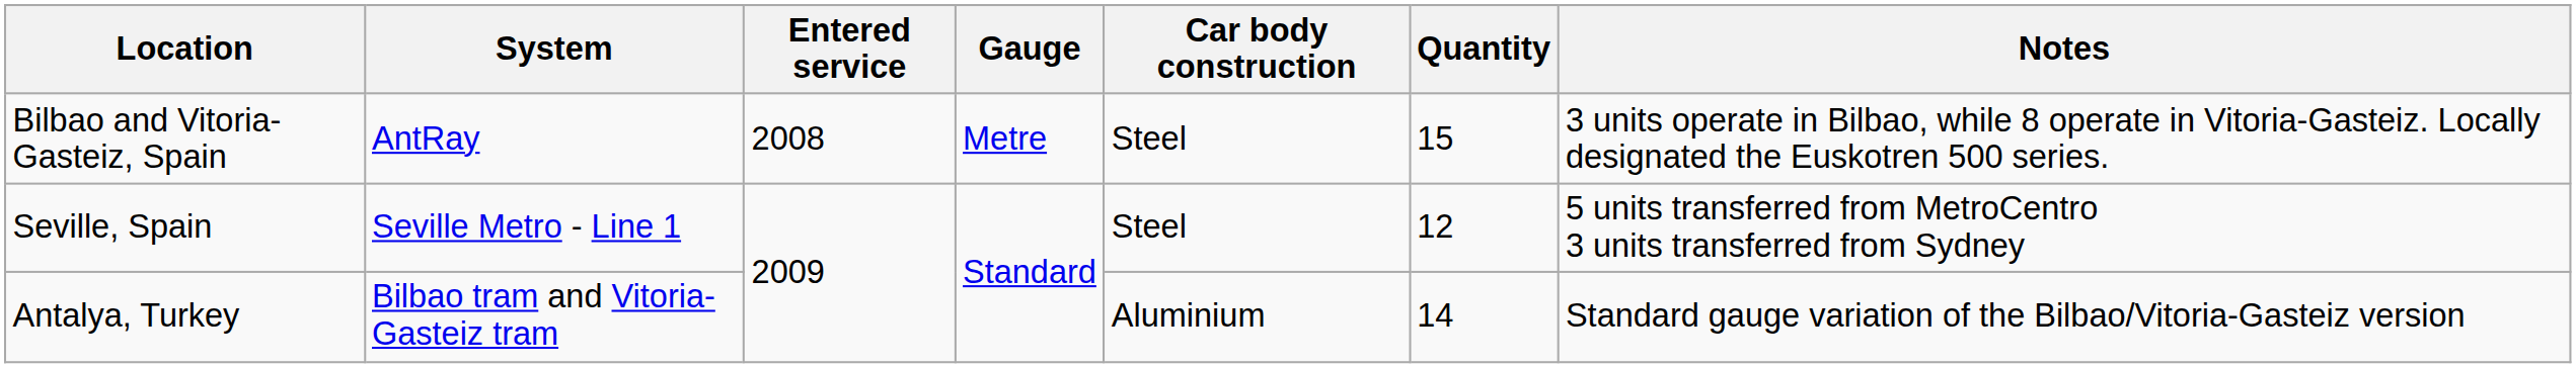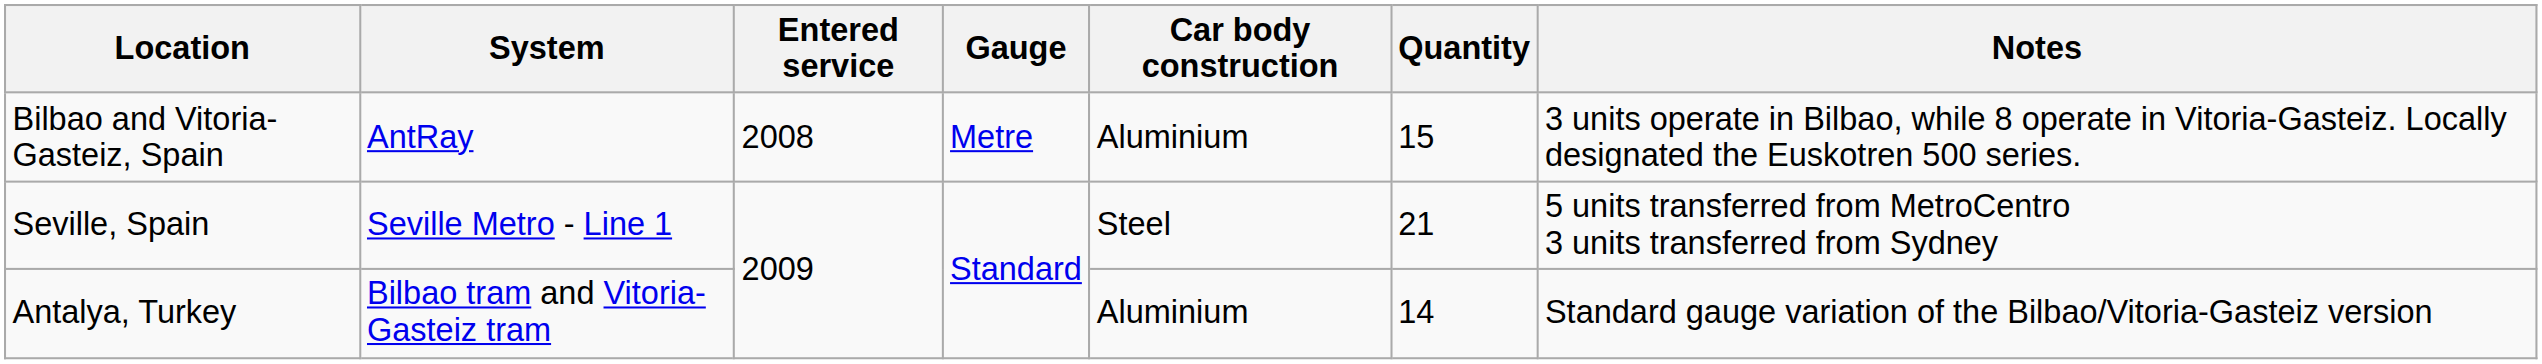 <table class="wikitable">
 <tr>
 <th>Location</th>
 <th>System</th>
 <th>Entered service</th>
 <th>Gauge</th>
 <th>Car body construction</th>
 <th>Quantity</th>
 <th>Notes</th>
 </tr>
 <tr>
 <td>Bilbao and Vitoria-Gasteiz, Spain</td>
 <td><a href='#'>AntRay</a></td>
 <td>2008</td>
 <td><a href='#'>Metre</a></td>
-<td>Steel</td>
+<td>Aluminium</td>
 <td>15</td>
 <td>3 units operate in Bilbao, while 8 operate in Vitoria-Gasteiz. Locally designated the Euskotren 500 series.</td>
 </tr>
 <tr>
 <td>Seville, Spain</td>
 <td><a href='#'>Seville Metro</a> - <a href='#'>Line 1</a></td>
 <td rowspan="2">2009</td>
 <td rowspan="2"><a href='#'>Standard</a></td>
 <td>Steel</td>
-<td>12</td>
+<td>21</td>
 <td>5 units transferred from MetroCentro<br>3 units transferred from Sydney</td>
 </tr>
 <tr>
 <td>Antalya, Turkey</td>
 <td><a href='#'>Bilbao tram</a> and <a href='#'>Vitoria-Gasteiz tram</a></td>
 <td>Aluminium</td>
 <td>14</td>
 <td>Standard gauge variation of the Bilbao/Vitoria-Gasteiz version</td>
 </tr>
 </table>
